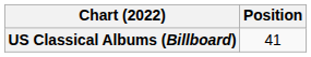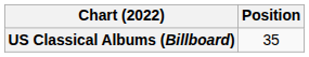 <table class="wikitable plainrowheaders sortable" style="text-align:center">
 <tr>
 <th scope="col">Chart (2022)</th>
 <th scope="col">Position</th>
 </tr>
 <tr>
 <th scope="row">US Classical Albums (<em>Billboard</em>)</th>
-<td>41</td>
+<td>35</td>
 </tr>
 </table>
